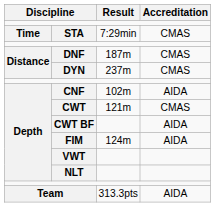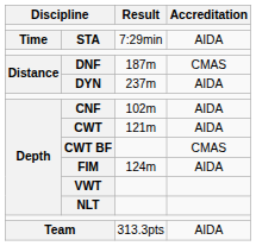 <table class="wikitable">
 <tr>
 <th colspan="2">Discipline</th>
 <th>Result</th>
 <th>Accreditation</th>
 </tr>
 <tr align="center">
 <td colspan="4"></td>
 </tr>
 <tr align="center">
 <th rowspan="1">Time</th>
 <th>STA</th>
 <td>7:29min</td>
-<td>CMAS</td>
+<td>AIDA</td>
 </tr>
 <tr align="center">
 <td colspan="4"></td>
 </tr>
 <tr align="center">
 <th rowspan="2">Distance</th>
 <th>DNF</th>
 <td>187m</td>
 <td>CMAS</td>
 </tr>
 <tr align="center">
 <th>DYN</th>
 <td>237m</td>
-<td>CMAS</td>
+<td>AIDA</td>
 </tr>
 <tr align="center">
 <td colspan="4"></td>
 </tr>
 <tr align="center">
 <th rowspan="6">Depth</th>
 <th>CNF</th>
 <td>102m</td>
 <td>AIDA</td>
 </tr>
 <tr align="center">
 <th>CWT</th>
 <td>121m</td>
-<td>CMAS</td>
+<td>AIDA</td>
 </tr>
 <tr align="center">
 <th>CWT BF</th>
 <td></td>
-<td>AIDA</td>
+<td>CMAS</td>
 </tr>
 <tr align="center">
 <th>FIM</th>
 <td>124m</td>
 <td>AIDA</td>
 </tr>
 <tr align="center">
 <th>VWT</th>
 <td></td>
 <td></td>
 </tr>
 <tr align="center">
 <th>NLT</th>
 <td></td>
 <td></td>
 </tr>
 <tr align="center">
 <td colspan="4"></td>
 </tr>
 <tr align="center">
 <th colspan="2">Team</th>
 <td>313.3pts</td>
 <td>AIDA</td>
 </tr>
 </table>
